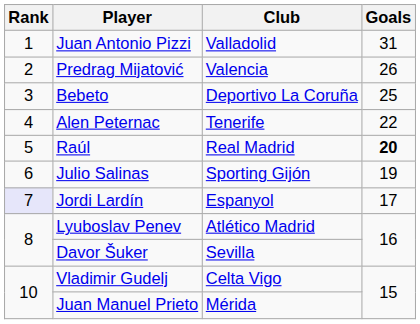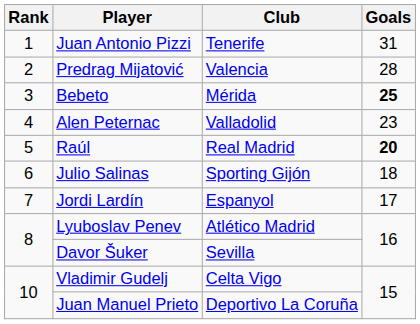 <table class="wikitable">
 <tr>
 <th>Rank</th>
 <th>Player</th>
 <th>Club</th>
 <th>Goals</th>
 </tr>
 <tr>
 <td style="text-align:center">1</td>
 <td> <a href='#'>Juan Antonio Pizzi</a></td>
-<td><a href='#'>Valladolid</a></td>
+<td><a href='#'>Tenerife</a></td>
 <td style="text-align:center">31</td>
 </tr>
 <tr>
 <td style="text-align:center">2</td>
 <td> <a href='#'>Predrag Mijatović</a></td>
 <td><a href='#'>Valencia</a></td>
-<td style="text-align:center">26</td>
+<td style="text-align:center">28</td>
 </tr>
 <tr>
 <td style="text-align:center">3</td>
 <td> <a href='#'>Bebeto</a></td>
-<td><a href='#'>Deportivo La Coruña</a></td>
-<td style="text-align:center">25</td>
+<td><a href='#'>Mérida</a></td>
+<td style="text-align:center"><strong>25</strong></td>
 </tr>
 <tr>
 <td style="text-align:center">4</td>
 <td> <a href='#'>Alen Peternac</a></td>
-<td><a href='#'>Tenerife</a></td>
-<td style="text-align:center">22</td>
+<td><a href='#'>Valladolid</a></td>
+<td style="text-align:center">23</td>
 </tr>
 <tr>
 <td style="text-align:center">5</td>
 <td> <a href='#'>Raúl</a></td>
 <td><a href='#'>Real Madrid</a></td>
 <td style="text-align:center"><strong>20</strong></td>
 </tr>
 <tr>
 <td style="text-align:center">6</td>
 <td> <a href='#'>Julio Salinas</a></td>
 <td><a href='#'>Sporting Gijón</a></td>
-<td style="text-align:center">19</td>
+<td style="text-align:center">18</td>
 </tr>
 <tr>
-<td style="background: lavender; text-align:center">7</td>
+<td style="text-align:center">7</td>
 <td> <a href='#'>Jordi Lardín</a></td>
 <td><a href='#'>Espanyol</a></td>
 <td style="text-align:center">17</td>
 </tr>
 <tr>
 <td rowspan="2" style="text-align:center">8</td>
 <td> <a href='#'>Lyuboslav Penev</a></td>
 <td><a href='#'>Atlético Madrid</a></td>
 <td rowspan="2" style="text-align:center">16</td>
 </tr>
 <tr>
 <td> <a href='#'>Davor Šuker</a></td>
 <td><a href='#'>Sevilla</a></td>
 </tr>
 <tr>
 <td rowspan="2" style="text-align:center">10</td>
 <td> <a href='#'>Vladimir Gudelj</a></td>
 <td><a href='#'>Celta Vigo</a></td>
 <td rowspan="2" style="text-align:center">15</td>
 </tr>
 <tr>
 <td> <a href='#'>Juan Manuel Prieto</a></td>
-<td><a href='#'>Mérida</a></td>
+<td><a href='#'>Deportivo La Coruña</a></td>
 </tr>
 </table>
